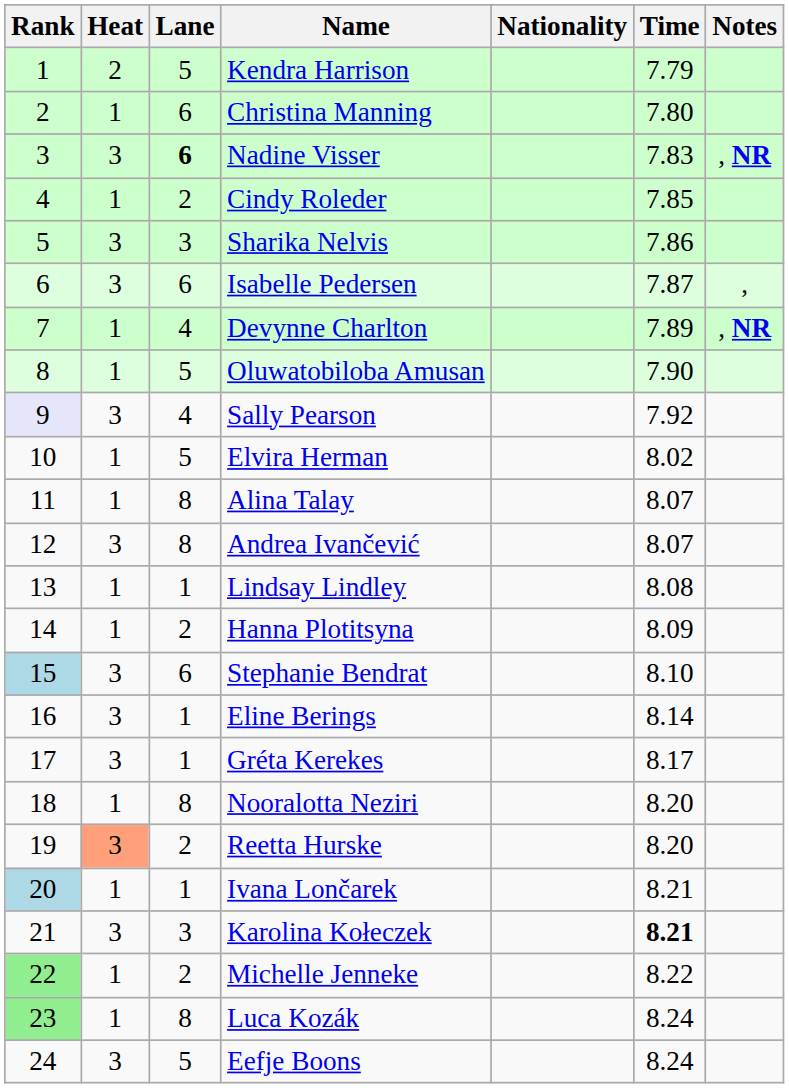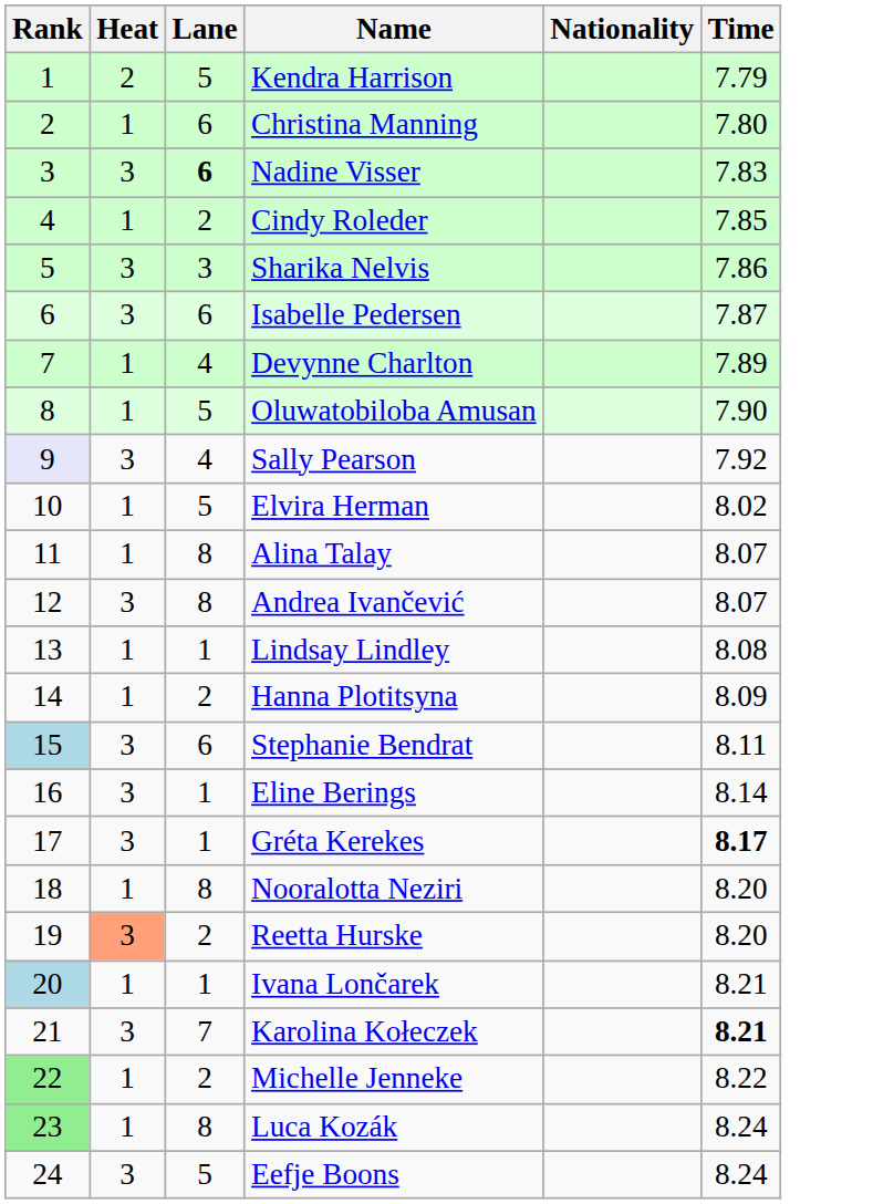 <table class="wikitable sortable" style="text-align:center">
 <tr>
 <th>Rank</th>
 <th>Heat</th>
 <th>Lane</th>
 <th>Name</th>
 <th>Nationality</th>
 <th>Time</th>
-<th>Notes</th>
 </tr>
 <tr bgcolor=ccffcc>
 <td>1</td>
 <td>2</td>
 <td>5</td>
 <td align=left><a href='#'>Kendra Harrison</a></td>
 <td align=left></td>
 <td>7.79</td>
-<td></td>
 </tr>
 <tr bgcolor=ccffcc>
 <td>2</td>
 <td>1</td>
 <td>6</td>
 <td align=left><a href='#'>Christina Manning</a></td>
 <td align=left></td>
 <td>7.80</td>
-<td></td>
 </tr>
 <tr bgcolor=ccffcc>
 <td>3</td>
 <td>3</td>
 <td><strong>6</strong></td>
 <td align=left><a href='#'>Nadine Visser</a></td>
 <td align=left></td>
 <td>7.83</td>
-<td>, <strong><a href='#'>NR</a></strong></td>
 </tr>
 <tr bgcolor=ccffcc>
 <td>4</td>
 <td>1</td>
 <td>2</td>
 <td align=left><a href='#'>Cindy Roleder</a></td>
 <td align=left></td>
 <td>7.85</td>
-<td></td>
 </tr>
 <tr bgcolor=ccffcc>
 <td>5</td>
 <td>3</td>
 <td>3</td>
 <td align=left><a href='#'>Sharika Nelvis</a></td>
 <td align=left></td>
 <td>7.86</td>
-<td></td>
 </tr>
 <tr bgcolor=ddffdd>
 <td>6</td>
 <td>3</td>
 <td>6</td>
 <td align=left><a href='#'>Isabelle Pedersen</a></td>
 <td align=left></td>
 <td>7.87</td>
-<td>, </td>
 </tr>
 <tr bgcolor=ccffcc>
 <td>7</td>
 <td>1</td>
 <td>4</td>
 <td align=left><a href='#'>Devynne Charlton</a></td>
 <td align=left></td>
 <td>7.89</td>
-<td>, <strong><a href='#'>NR</a></strong></td>
 </tr>
 <tr bgcolor=ddffdd>
 <td>8</td>
 <td>1</td>
 <td>5</td>
 <td align=left><a href='#'>Oluwatobiloba Amusan</a></td>
 <td align=left></td>
 <td>7.90</td>
-<td></td>
 </tr>
 <tr>
 <td style="background: lavender;">9</td>
 <td>3</td>
 <td>4</td>
 <td align=left><a href='#'>Sally Pearson</a></td>
 <td align=left></td>
 <td>7.92</td>
-<td></td>
 </tr>
 <tr>
 <td>10</td>
 <td>1</td>
 <td>5</td>
 <td align=left><a href='#'>Elvira Herman</a></td>
 <td align=left></td>
 <td>8.02</td>
-<td></td>
 </tr>
 <tr>
 <td>11</td>
 <td>1</td>
 <td>8</td>
 <td align=left><a href='#'>Alina Talay</a></td>
 <td align=left></td>
 <td>8.07</td>
-<td></td>
 </tr>
 <tr>
 <td>12</td>
 <td>3</td>
 <td>8</td>
 <td align=left><a href='#'>Andrea Ivančević</a></td>
 <td align=left></td>
 <td>8.07</td>
-<td></td>
 </tr>
 <tr>
 <td>13</td>
 <td>1</td>
 <td>1</td>
 <td align=left><a href='#'>Lindsay Lindley</a></td>
 <td align=left></td>
 <td>8.08</td>
-<td></td>
 </tr>
 <tr>
 <td>14</td>
 <td>1</td>
 <td>2</td>
 <td align=left><a href='#'>Hanna Plotitsyna</a></td>
 <td align=left></td>
 <td>8.09</td>
-<td></td>
 </tr>
 <tr>
 <td style="background: lightblue;">15</td>
 <td>3</td>
 <td>6</td>
 <td align=left><a href='#'>Stephanie Bendrat</a></td>
 <td align=left></td>
-<td>8.10</td>
-<td></td>
+<td>8.11</td>
 </tr>
 <tr>
 <td>16</td>
 <td>3</td>
 <td>1</td>
 <td align=left><a href='#'>Eline Berings</a></td>
 <td align=left></td>
 <td>8.14</td>
-<td></td>
 </tr>
 <tr>
 <td>17</td>
 <td>3</td>
 <td>1</td>
 <td align=left><a href='#'>Gréta Kerekes</a></td>
 <td align=left></td>
-<td>8.17</td>
-<td></td>
+<td><strong>8.17</strong></td>
 </tr>
 <tr>
 <td>18</td>
 <td>1</td>
 <td>8</td>
 <td align=left><a href='#'>Nooralotta Neziri</a></td>
 <td align=left></td>
 <td>8.20</td>
-<td></td>
 </tr>
 <tr>
 <td>19</td>
 <td style="background: lightsalmon;">3</td>
 <td>2</td>
 <td align=left><a href='#'>Reetta Hurske</a></td>
 <td align=left></td>
 <td>8.20</td>
-<td></td>
 </tr>
 <tr>
 <td style="background: lightblue;">20</td>
 <td>1</td>
 <td>1</td>
 <td align=left><a href='#'>Ivana Lončarek</a></td>
 <td align=left></td>
 <td>8.21</td>
-<td></td>
 </tr>
 <tr>
 <td>21</td>
 <td>3</td>
-<td>3</td>
+<td>7</td>
 <td align=left><a href='#'>Karolina Kołeczek</a></td>
 <td align=left></td>
 <td><strong>8.21</strong></td>
-<td></td>
 </tr>
 <tr>
 <td style="background: lightgreen;">22</td>
 <td>1</td>
 <td>2</td>
 <td align=left><a href='#'>Michelle Jenneke</a></td>
 <td align=left></td>
 <td>8.22</td>
-<td></td>
 </tr>
 <tr>
 <td style="background: lightgreen;">23</td>
 <td>1</td>
 <td>8</td>
 <td align=left><a href='#'>Luca Kozák</a></td>
 <td align=left></td>
 <td>8.24</td>
-<td></td>
 </tr>
 <tr>
 <td>24</td>
 <td>3</td>
 <td>5</td>
 <td align=left><a href='#'>Eefje Boons</a></td>
 <td align=left></td>
 <td>8.24</td>
-<td></td>
 </tr>
 </table>
